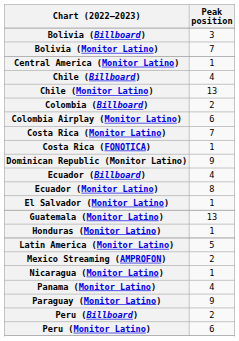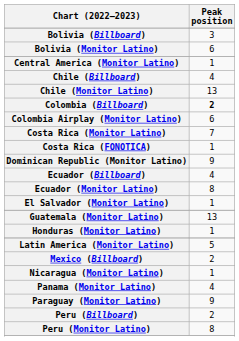 <table class="wikitable sortable plainrowheaders" style="text-align:center">
 <tr>
 <th scope="col">Chart (2022–2023)</th>
 <th scope="col">Peak<br>position</th>
 </tr>
 <tr>
 </tr>
 <tr>
 <th scope="row">Bolivia (<em><a href='#'>Billboard</a></em>)</th>
 <td>3</td>
 </tr>
 <tr>
 <th scope="row">Bolivia (<a href='#'>Monitor Latino</a>)</th>
-<td>7</td>
+<td>6</td>
 </tr>
 <tr>
 </tr>
 <tr>
 <th scope="row">Central America (<a href='#'>Monitor Latino</a>)</th>
 <td>1</td>
 </tr>
 <tr>
 <th scope="row">Chile (<em><a href='#'>Billboard</a></em>)</th>
 <td>4</td>
 </tr>
 <tr>
 <th scope="row">Chile (<a href='#'>Monitor Latino</a>)</th>
 <td>13</td>
 </tr>
 <tr>
 <th scope="row">Colombia (<em><a href='#'>Billboard</a></em>)</th>
-<td>2</td>
+<td><strong>2</strong></td>
 </tr>
 <tr>
 <th scope="row">Colombia Airplay (<a href='#'>Monitor Latino</a>)</th>
 <td>6</td>
 </tr>
 <tr>
 <th scope="row">Costa Rica (<a href='#'>Monitor Latino</a>)</th>
 <td>7</td>
 </tr>
 <tr>
 <th scope="row">Costa Rica (<a href='#'>FONOTICA</a>)</th>
 <td>1</td>
 </tr>
 <tr>
 <th scope="row">Dominican Republic (Monitor Latino)</th>
 <td>9</td>
 </tr>
 <tr>
 <th scope="row">Ecuador (<em><a href='#'>Billboard</a></em>)</th>
 <td>4</td>
 </tr>
 <tr>
 <th scope="row">Ecuador (<a href='#'>Monitor Latino</a>)</th>
 <td>8</td>
 </tr>
 <tr>
 <th scope="row">El Salvador (<a href='#'>Monitor Latino</a>)</th>
 <td>1</td>
 </tr>
 <tr>
 </tr>
 <tr>
 </tr>
 <tr>
 <th scope="row">Guatemala (<a href='#'>Monitor Latino</a>)</th>
 <td>13</td>
 </tr>
 <tr>
 <th scope="row">Honduras (<a href='#'>Monitor Latino</a>)</th>
 <td>1</td>
 </tr>
 <tr>
 </tr>
 <tr>
 <th scope="row">Latin America (<a href='#'>Monitor Latino</a>)</th>
 <td>5</td>
 </tr>
 <tr>
-<th scope="row">Mexico Streaming (<a href='#'>AMPROFON</a>)</th>
+<th scope="row"><a href='#'>Mexico</a> (<em><a href='#'>Billboard</a></em>)</th>
 <td>2</td>
 </tr>
 <tr>
 <th scope="row">Nicaragua (<a href='#'>Monitor Latino</a>)</th>
 <td>1</td>
 </tr>
 <tr>
 <th scope="row">Panama (<a href='#'>Monitor Latino</a>)</th>
 <td>4</td>
 </tr>
 <tr>
 <th scope="row">Paraguay (<a href='#'>Monitor Latino</a>)</th>
 <td>9</td>
 </tr>
 <tr>
 <th scope="row">Peru (<em><a href='#'>Billboard</a></em>)</th>
 <td>2</td>
 </tr>
 <tr>
 <th scope="row">Peru (<a href='#'>Monitor Latino</a>)</th>
-<td>6</td>
+<td>8</td>
 </tr>
 <tr>
 </tr>
 <tr>
 </tr>
 <tr>
 </tr>
 <tr>
 </tr>
 <tr>
 </tr>
 <tr>
 </tr>
 <tr>
 </tr>
 </table>
